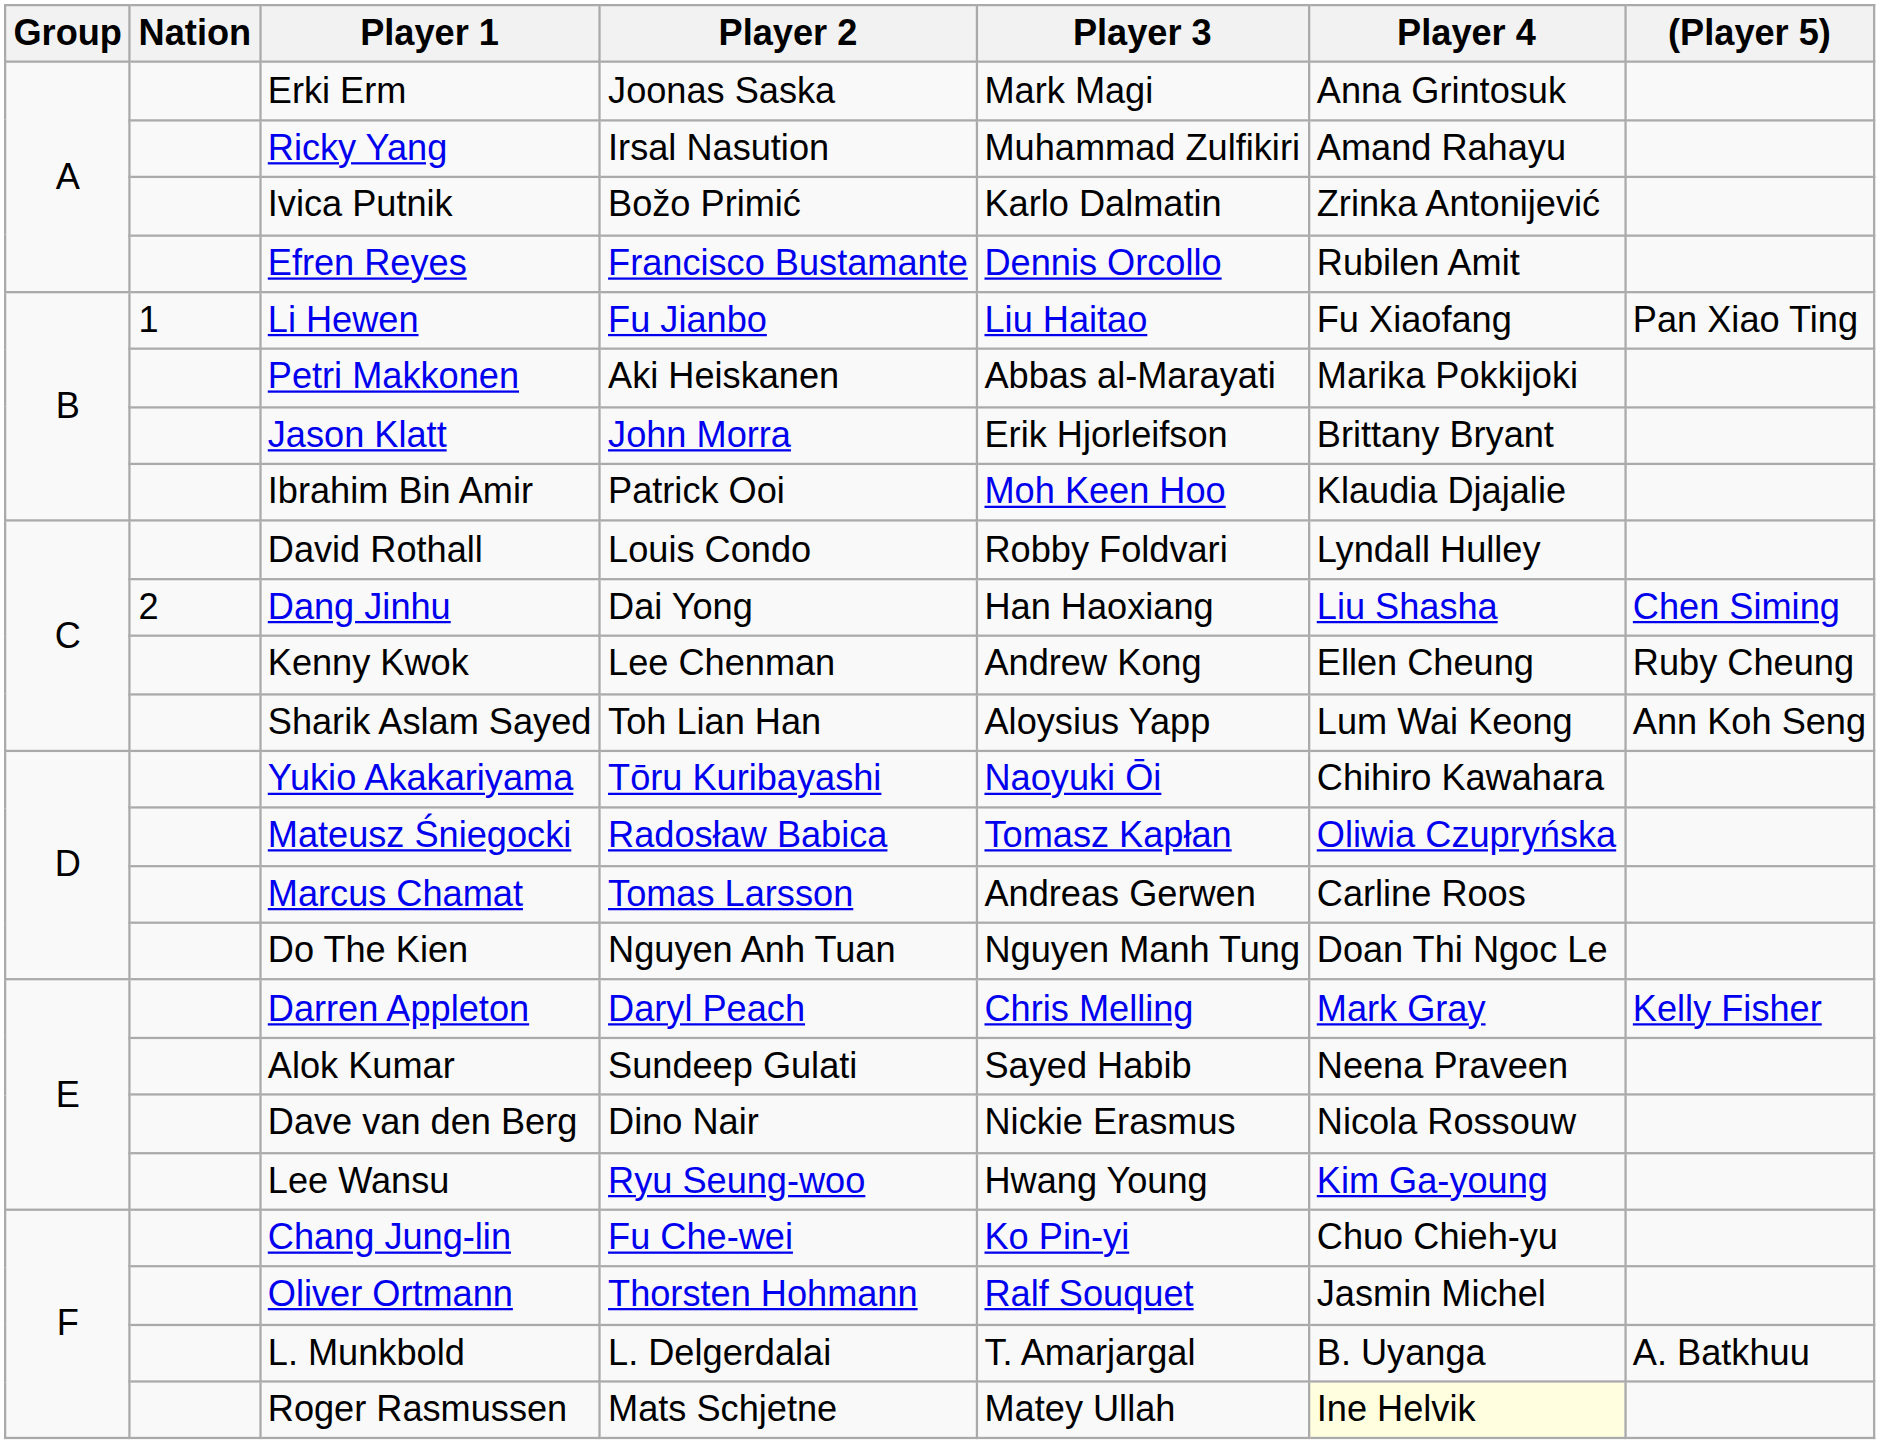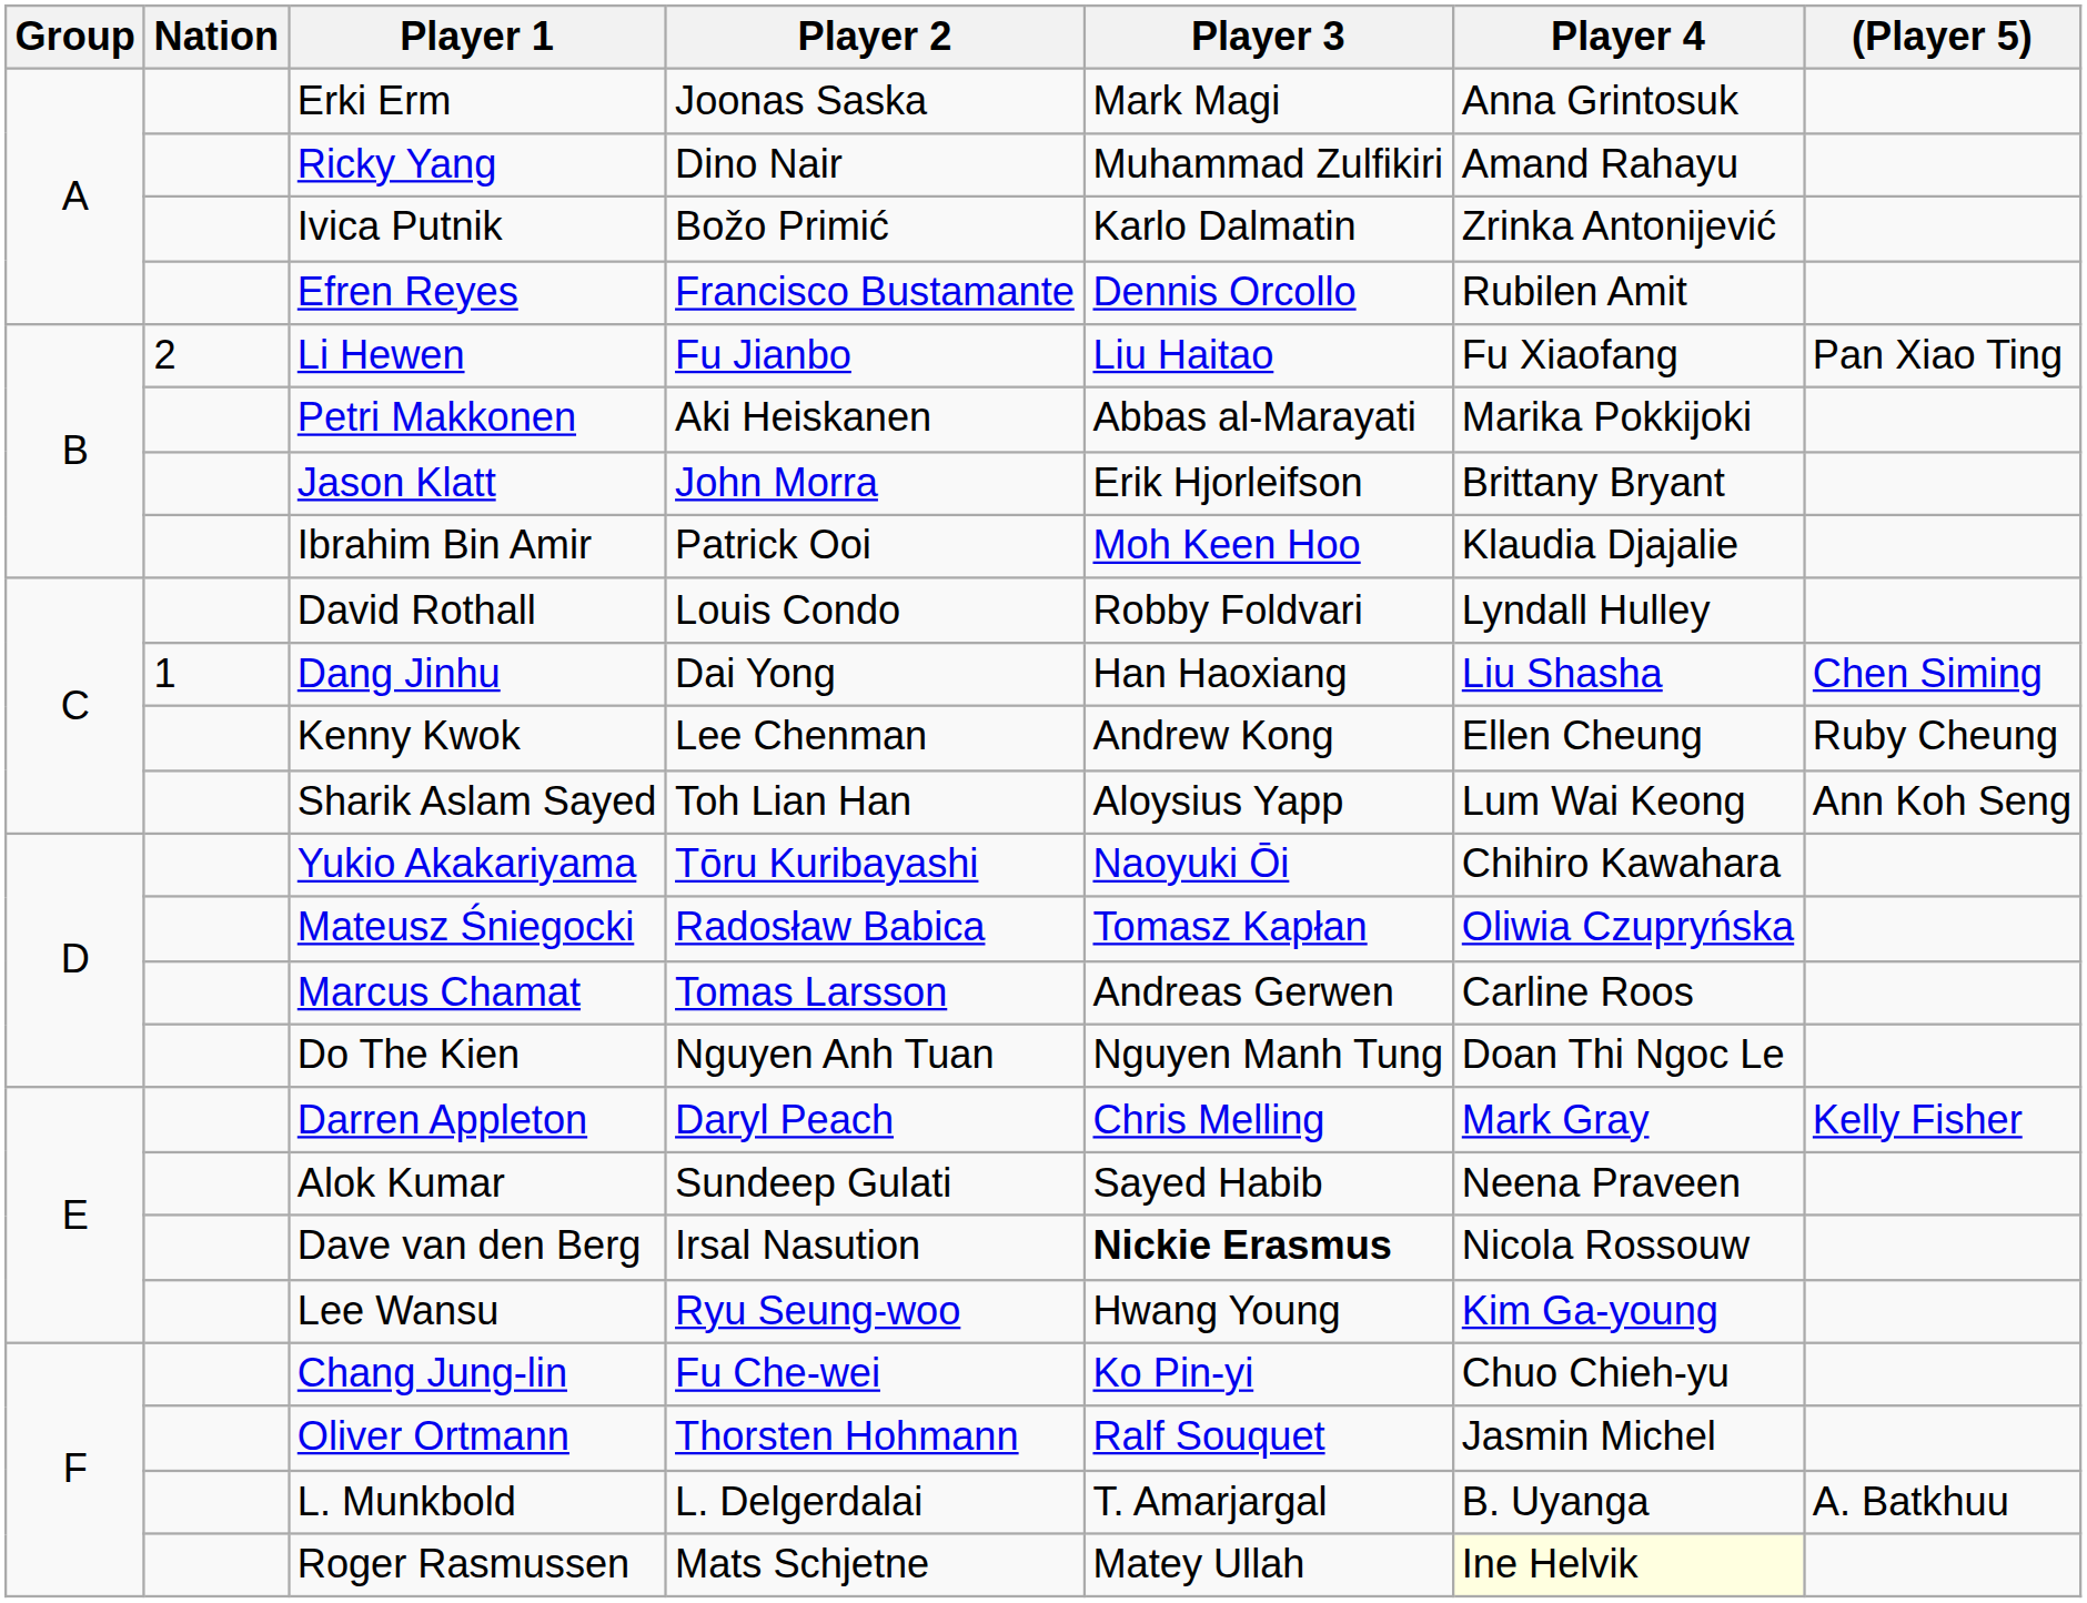 <table class="wikitable sortable">
 <tr>
 <th>Group</th>
 <th>Nation</th>
 <th>Player 1</th>
 <th>Player 2</th>
 <th>Player 3</th>
 <th>Player 4</th>
 <th>(Player 5)</th>
 </tr>
 <tr>
 <td rowspan="4" align="center">A</td>
 <td></td>
 <td>Erki Erm</td>
 <td>Joonas Saska</td>
 <td>Mark Magi</td>
 <td>Anna Grintosuk</td>
 <td></td>
 </tr>
 <tr>
 <td></td>
 <td><a href='#'>Ricky Yang</a></td>
-<td>Irsal Nasution</td>
+<td>Dino Nair</td>
 <td>Muhammad Zulfikiri</td>
 <td>Amand Rahayu</td>
 <td></td>
 </tr>
 <tr>
 <td></td>
 <td>Ivica Putnik</td>
 <td>Božo Primić</td>
 <td>Karlo Dalmatin</td>
 <td>Zrinka Antonijević</td>
 <td></td>
 </tr>
 <tr>
 <td></td>
 <td><a href='#'>Efren Reyes</a></td>
 <td><a href='#'>Francisco Bustamante</a></td>
 <td><a href='#'>Dennis Orcollo</a></td>
 <td>Rubilen Amit</td>
 <td></td>
 </tr>
 <tr>
 <td rowspan="4" align="center">B</td>
-<td> 1</td>
+<td> 2</td>
 <td><a href='#'>Li Hewen</a></td>
 <td><a href='#'>Fu Jianbo</a></td>
 <td><a href='#'>Liu Haitao</a></td>
 <td>Fu Xiaofang</td>
 <td>Pan Xiao Ting</td>
 </tr>
 <tr>
 <td></td>
 <td><a href='#'>Petri Makkonen</a></td>
 <td>Aki Heiskanen</td>
 <td>Abbas al-Marayati</td>
 <td>Marika Pokkijoki</td>
 <td></td>
 </tr>
 <tr>
 <td></td>
 <td><a href='#'>Jason Klatt</a></td>
 <td><a href='#'>John Morra</a></td>
 <td>Erik Hjorleifson</td>
 <td>Brittany Bryant</td>
 <td></td>
 </tr>
 <tr>
 <td></td>
 <td>Ibrahim Bin Amir</td>
 <td>Patrick Ooi</td>
 <td><a href='#'>Moh Keen Hoo</a></td>
 <td>Klaudia Djajalie</td>
 <td></td>
 </tr>
 <tr>
 <td rowspan="4" align="center">C</td>
 <td></td>
 <td>David Rothall</td>
 <td>Louis Condo</td>
 <td>Robby Foldvari</td>
 <td>Lyndall Hulley</td>
 <td></td>
 </tr>
 <tr>
-<td> 2</td>
+<td> 1</td>
 <td><a href='#'>Dang Jinhu</a></td>
 <td>Dai Yong</td>
 <td>Han Haoxiang</td>
 <td><a href='#'>Liu Shasha</a></td>
 <td><a href='#'>Chen Siming</a></td>
 </tr>
 <tr>
 <td></td>
 <td>Kenny Kwok</td>
 <td>Lee Chenman</td>
 <td>Andrew Kong</td>
 <td>Ellen Cheung</td>
 <td>Ruby Cheung</td>
 </tr>
 <tr>
 <td></td>
 <td>Sharik Aslam Sayed</td>
 <td>Toh Lian Han</td>
 <td>Aloysius Yapp</td>
 <td>Lum Wai Keong</td>
 <td>Ann Koh Seng</td>
 </tr>
 <tr>
 <td rowspan="4" align="center">D</td>
 <td></td>
 <td><a href='#'>Yukio Akakariyama</a></td>
 <td><a href='#'>Tōru Kuribayashi</a></td>
 <td><a href='#'>Naoyuki Ōi</a></td>
 <td>Chihiro Kawahara</td>
 <td></td>
 </tr>
 <tr>
 <td></td>
 <td><a href='#'>Mateusz Śniegocki</a></td>
 <td><a href='#'>Radosław Babica</a></td>
 <td><a href='#'>Tomasz Kapłan</a></td>
 <td><a href='#'>Oliwia Czupryńska</a></td>
 <td></td>
 </tr>
 <tr>
 <td></td>
 <td><a href='#'>Marcus Chamat</a></td>
 <td><a href='#'>Tomas Larsson</a></td>
 <td>Andreas Gerwen</td>
 <td>Carline Roos</td>
 <td></td>
 </tr>
 <tr>
 <td></td>
 <td>Do The Kien</td>
 <td>Nguyen Anh Tuan</td>
 <td>Nguyen Manh Tung</td>
 <td>Doan Thi Ngoc Le</td>
 <td></td>
 </tr>
 <tr>
 <td rowspan="4" align="center">E</td>
 <td></td>
 <td><a href='#'>Darren Appleton</a></td>
 <td><a href='#'>Daryl Peach</a></td>
 <td><a href='#'>Chris Melling</a></td>
 <td><a href='#'>Mark Gray</a></td>
 <td><a href='#'>Kelly Fisher</a></td>
 </tr>
 <tr>
 <td></td>
 <td>Alok Kumar</td>
 <td>Sundeep Gulati</td>
 <td>Sayed Habib</td>
 <td>Neena Praveen</td>
 <td></td>
 </tr>
 <tr>
 <td></td>
 <td>Dave van den Berg</td>
-<td>Dino Nair</td>
-<td>Nickie Erasmus</td>
+<td>Irsal Nasution</td>
+<td><strong>Nickie Erasmus</strong></td>
 <td>Nicola Rossouw</td>
 <td></td>
 </tr>
 <tr>
 <td></td>
 <td>Lee Wansu</td>
 <td><a href='#'>Ryu Seung-woo</a></td>
 <td>Hwang Young</td>
 <td><a href='#'>Kim Ga-young</a></td>
 <td></td>
 </tr>
 <tr>
 <td rowspan="4" align="center">F</td>
 <td></td>
 <td><a href='#'>Chang Jung-lin</a></td>
 <td><a href='#'>Fu Che-wei</a></td>
 <td><a href='#'>Ko Pin-yi</a></td>
 <td>Chuo Chieh-yu</td>
 <td></td>
 </tr>
 <tr>
 <td></td>
 <td><a href='#'>Oliver Ortmann</a></td>
 <td><a href='#'>Thorsten Hohmann</a></td>
 <td><a href='#'>Ralf Souquet</a></td>
 <td>Jasmin Michel</td>
 <td></td>
 </tr>
 <tr>
 <td></td>
 <td>L. Munkbold</td>
 <td>L. Delgerdalai</td>
 <td>T. Amarjargal</td>
 <td>B. Uyanga</td>
 <td>A. Batkhuu</td>
 </tr>
 <tr>
 <td></td>
 <td>Roger Rasmussen</td>
 <td>Mats Schjetne</td>
 <td>Matey Ullah</td>
 <td style="background: lightyellow;">Ine Helvik</td>
 <td></td>
 </tr>
 </table>
